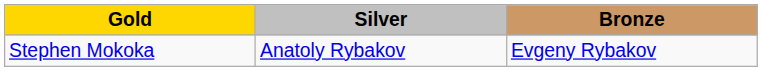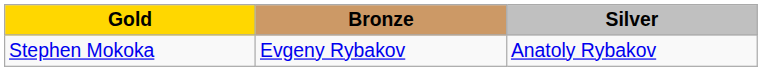 <table class="wikitable" style="text-align:left">
 <tr align="center">
 <td width=200 bgcolor=gold><strong>Gold</strong></td>
+<td width=200 bgcolor=CC9966><strong>Bronze</strong></td>
 <td width=200 bgcolor=silver><strong>Silver</strong></td>
-<td width=200 bgcolor=CC9966><strong>Bronze</strong></td>
 </tr>
 <tr>
 <td><a href='#'>Stephen Mokoka</a><br><em></em></td>
+<td><a href='#'>Evgeny Rybakov</a><br><em></em></td>
 <td><a href='#'>Anatoly Rybakov</a><br><em></em></td>
-<td><a href='#'>Evgeny Rybakov</a><br><em></em></td>
 </tr>
 </table>
